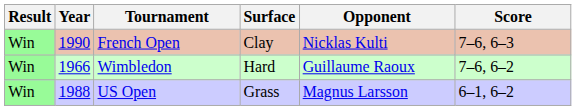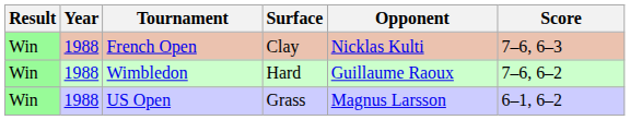 <table class="sortable wikitable">
 <tr>
 <th style="width:40px;">Result</th>
 <th style="width:30px;">Year</th>
 <th style="width:140px;">Tournament</th>
 <th style="width:50px;">Surface</th>
 <th style="width:150px;">Opponent</th>
 <th style="width:110px;" class="unsortable">Score</th>
 </tr>
 <tr style="background:#ebc2af;">
 <td style="background:#98fb98;">Win</td>
-<td><a href='#'>1990</a></td>
+<td><a href='#'>1988</a></td>
 <td><a href='#'>French Open</a></td>
 <td>Clay</td>
 <td> <a href='#'>Nicklas Kulti</a></td>
 <td>7–6, 6–3</td>
 </tr>
 <tr style="background:#ccffcc;">
 <td style="background:#98fb98;">Win</td>
-<td><a href='#'>1966</a></td>
+<td><a href='#'>1988</a></td>
 <td><a href='#'>Wimbledon</a></td>
 <td>Hard</td>
 <td> <a href='#'>Guillaume Raoux</a></td>
 <td>7–6, 6–2</td>
 </tr>
 <tr style="background:#ccccff;">
 <td style="background:#98fb98;">Win</td>
 <td><a href='#'>1988</a></td>
 <td><a href='#'>US Open</a></td>
 <td>Grass</td>
 <td> <a href='#'>Magnus Larsson</a></td>
 <td>6–1, 6–2</td>
 </tr>
 </table>
